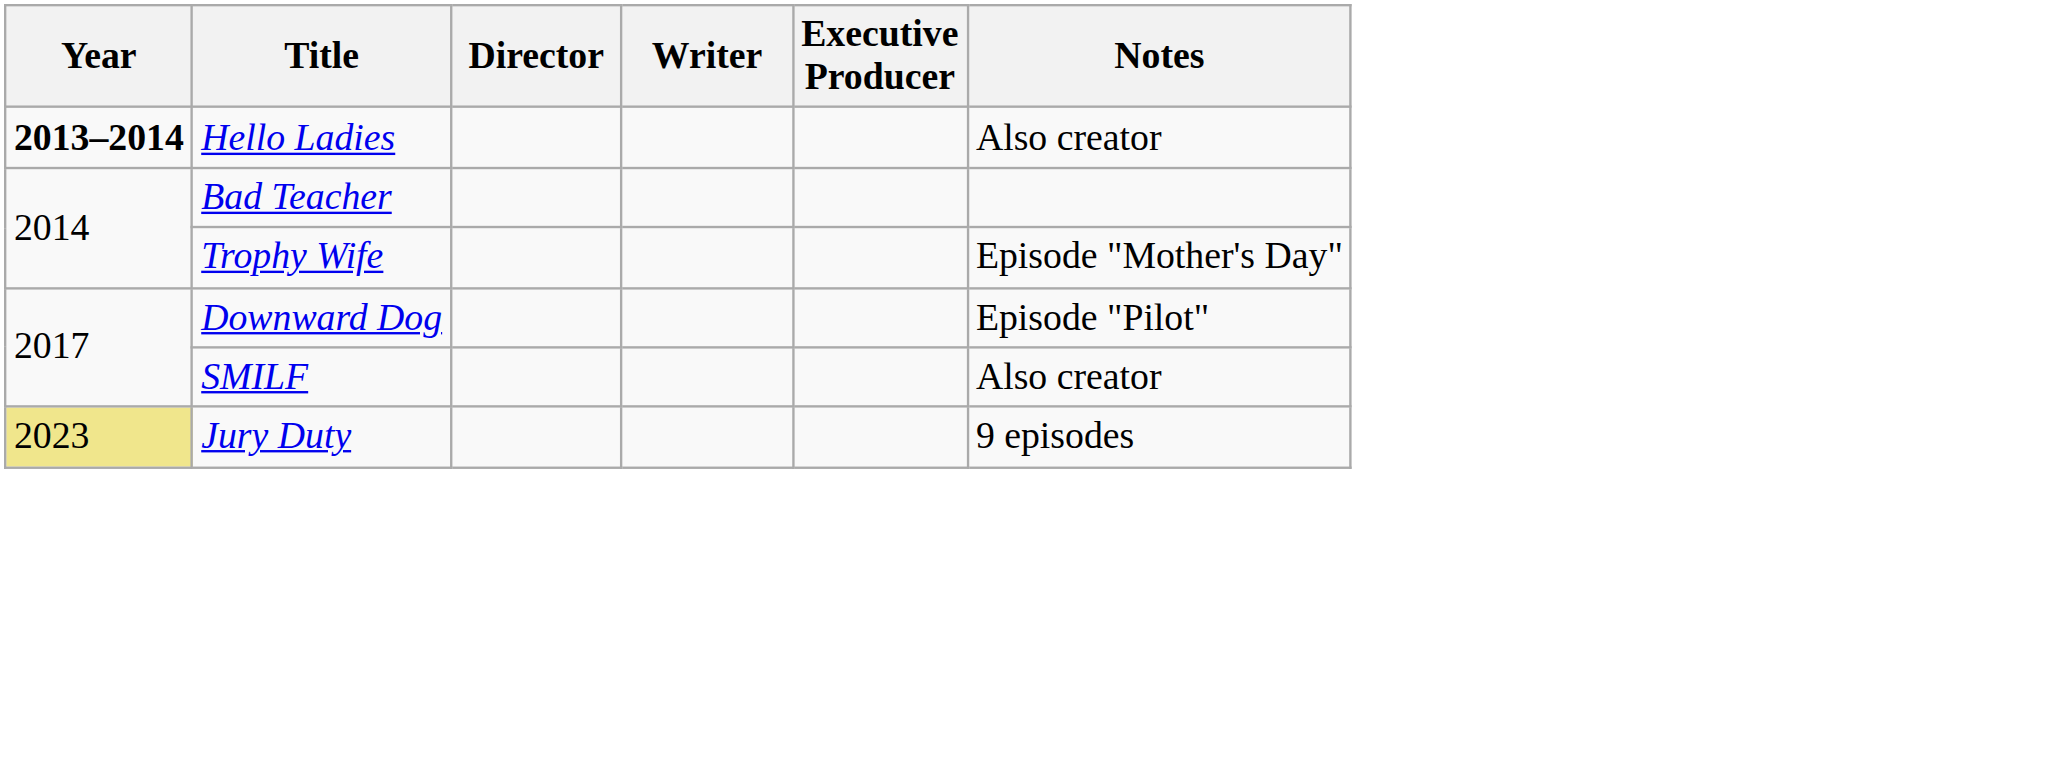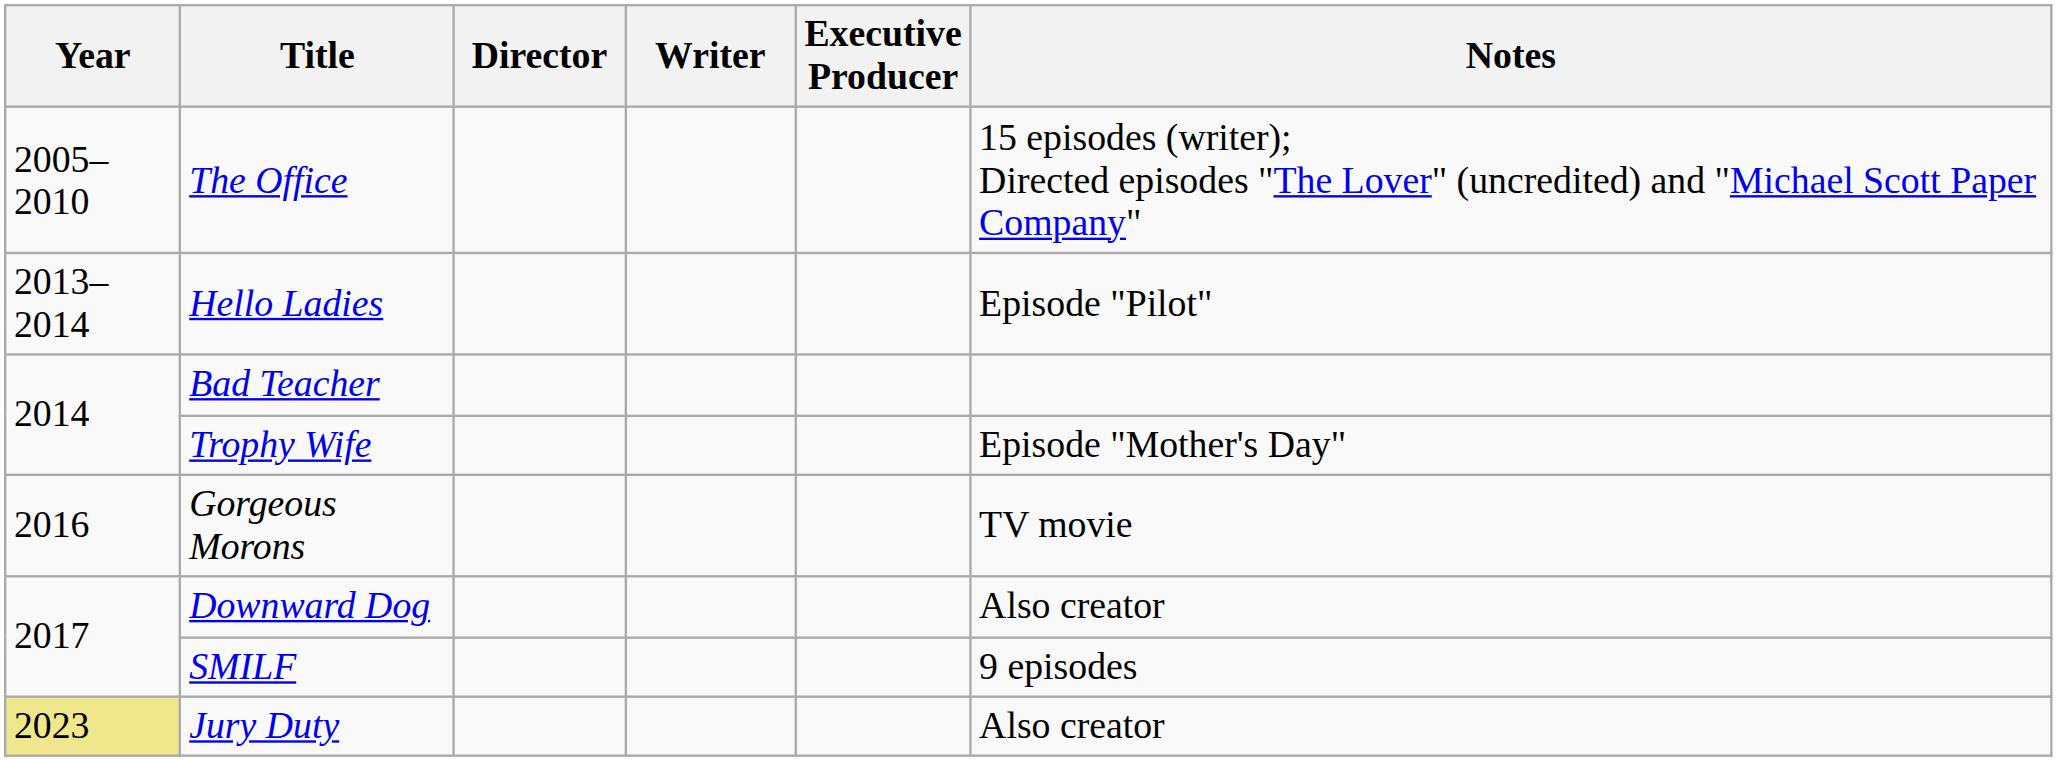 <table class="wikitable">
 <tr>
 <th>Year</th>
 <th>Title</th>
 <th width=65>Director</th>
 <th width=65>Writer</th>
 <th width=65>Executive<br>Producer</th>
 <th>Notes</th>
 </tr>
 <tr>
-<td><strong>2013–2014</strong></td>
+<td>2005–2010</td>
+<td><em><a href='#'>The Office</a></em></td>
+<td></td>
+<td></td>
+<td></td>
+<td>15 episodes (writer);<br>Directed episodes "<a href='#'>The Lover</a>" (uncredited) and "<a href='#'>Michael Scott Paper Company</a>"</td>
+</tr>
+<tr>
+<td>2013–2014</td>
 <td><em><a href='#'>Hello Ladies</a></em></td>
 <td></td>
 <td></td>
 <td></td>
-<td>Also creator</td>
+<td>Episode "Pilot"</td>
 </tr>
 <tr>
 <td rowspan=2>2014</td>
 <td><em><a href='#'>Bad Teacher</a></em></td>
 <td></td>
 <td></td>
 <td></td>
 <td></td>
 </tr>
 <tr>
 <td><em><a href='#'>Trophy Wife</a></em></td>
 <td></td>
 <td></td>
 <td></td>
 <td>Episode "Mother's Day"</td>
 </tr>
 <tr>
+<td>2016</td>
+<td><em>Gorgeous Morons</em></td>
+<td></td>
+<td></td>
+<td></td>
+<td>TV movie</td>
+</tr>
+<tr>
 <td rowspan=2>2017</td>
 <td><em><a href='#'>Downward Dog</a></em></td>
 <td></td>
 <td></td>
 <td></td>
-<td>Episode "Pilot"</td>
+<td>Also creator</td>
 </tr>
 <tr>
 <td><em><a href='#'>SMILF</a></em></td>
 <td></td>
 <td></td>
 <td></td>
-<td>Also creator</td>
+<td>9 episodes</td>
 </tr>
 <tr>
 <td style="background: khaki;">2023</td>
 <td><em><a href='#'>Jury Duty</a></em></td>
 <td></td>
 <td></td>
 <td></td>
-<td>9 episodes</td>
+<td>Also creator</td>
 </tr>
 </table>
